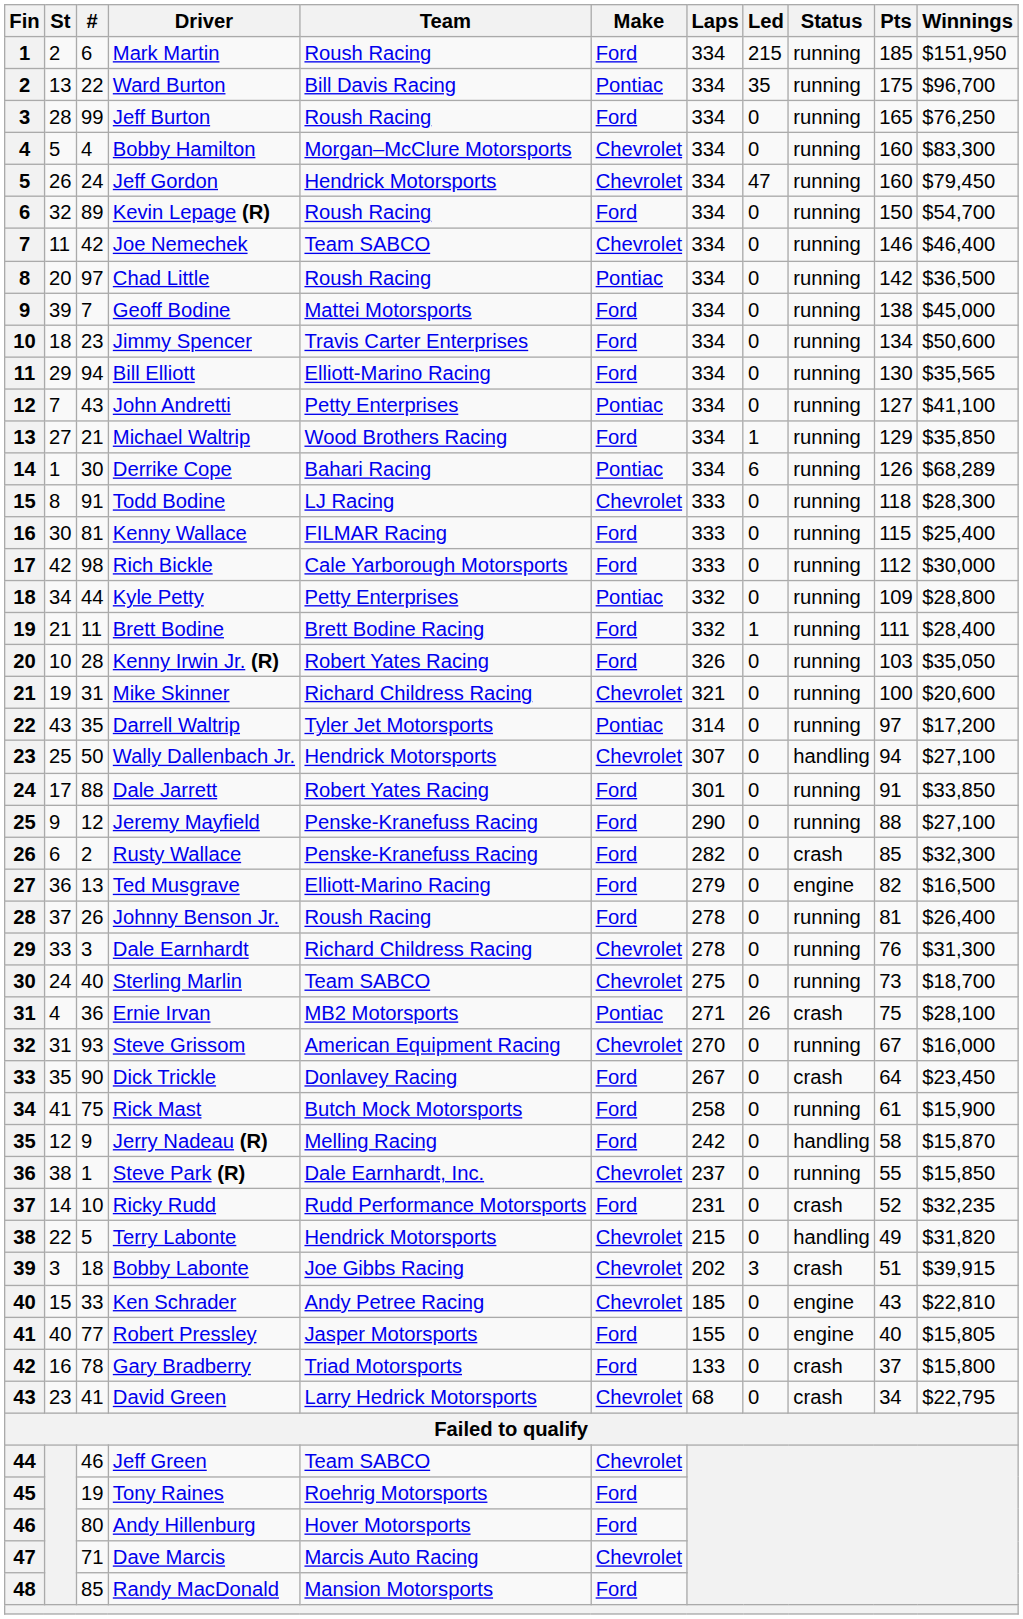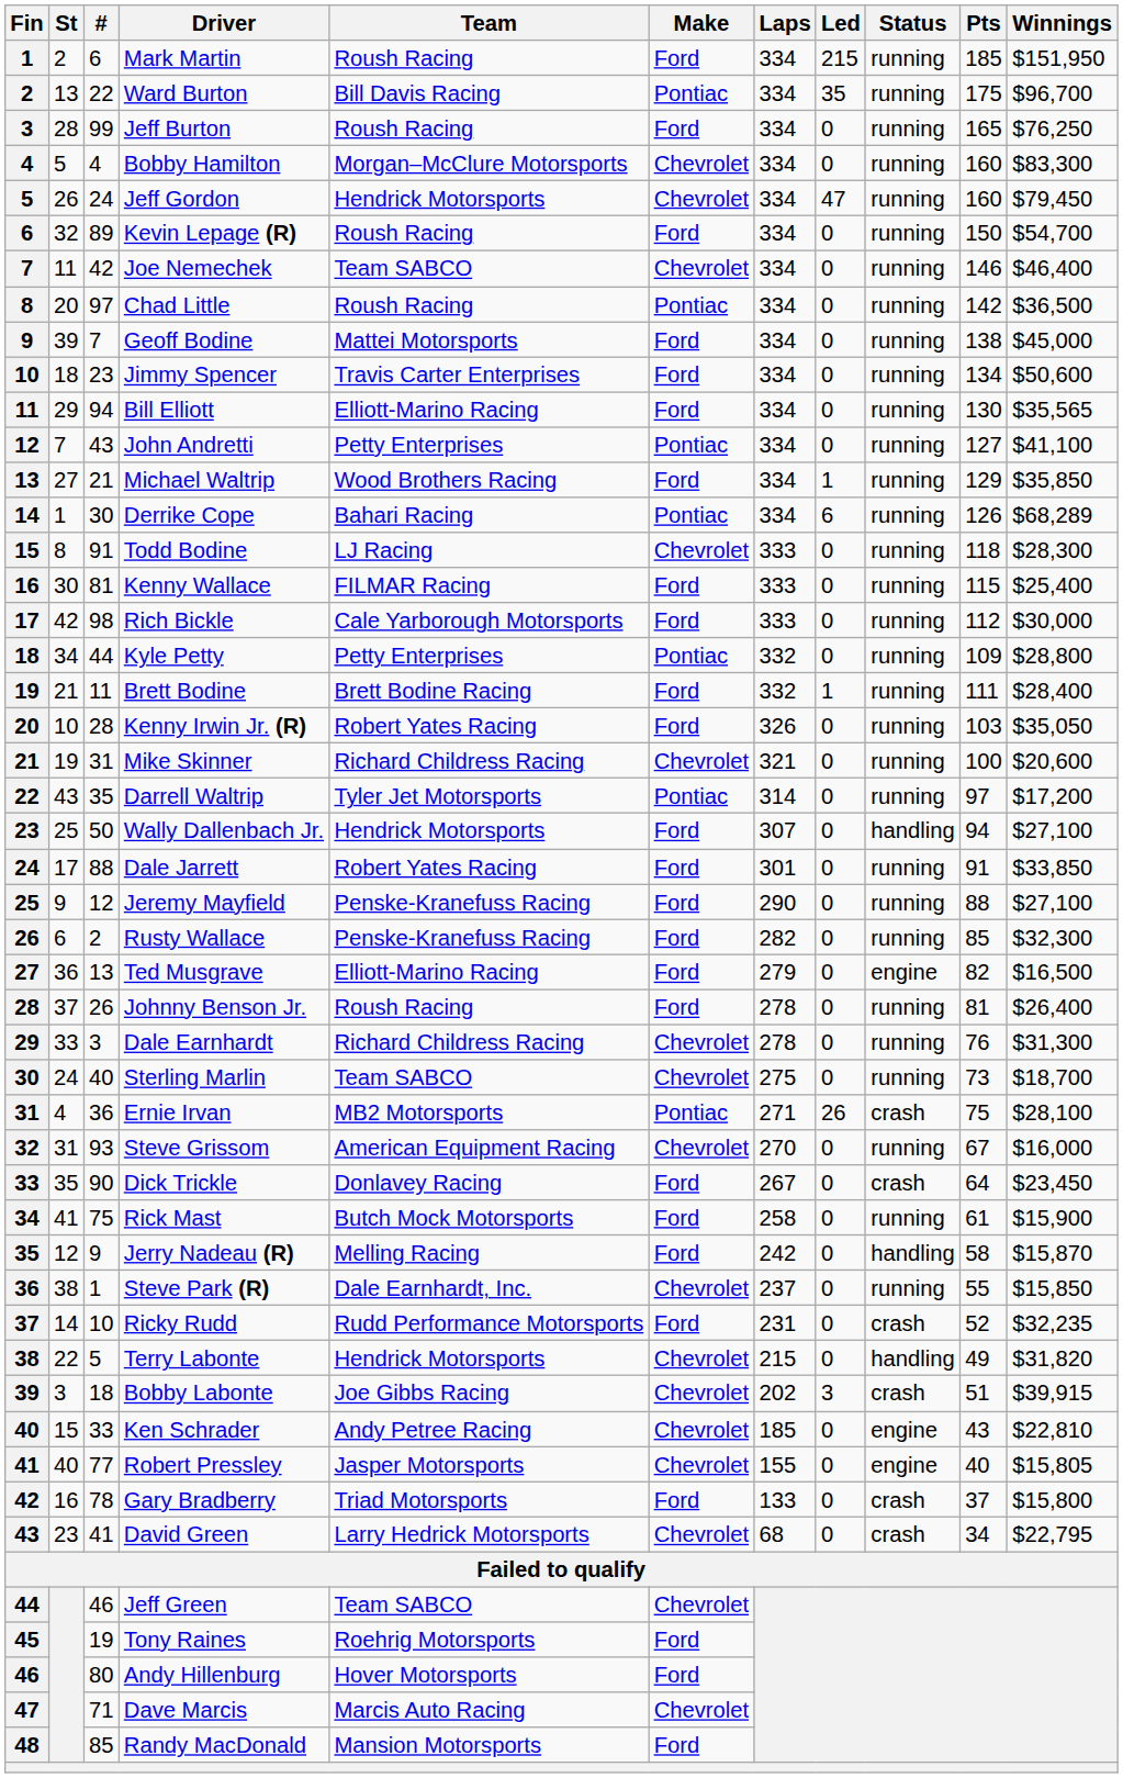 <table class="wikitable" style="font-size:95%">
 <tr>
 <th>Fin</th>
 <th>St</th>
 <th>#</th>
 <th>Driver</th>
 <th>Team</th>
 <th>Make</th>
 <th>Laps</th>
 <th>Led</th>
 <th>Status</th>
 <th>Pts</th>
 <th>Winnings</th>
 </tr>
 <tr>
 <th>1</th>
 <td>2</td>
 <td>6</td>
 <td><a href='#'>Mark Martin</a></td>
 <td><a href='#'>Roush Racing</a></td>
 <td><a href='#'>Ford</a></td>
 <td>334</td>
 <td>215</td>
 <td>running</td>
 <td>185</td>
 <td>$151,950</td>
 </tr>
 <tr>
 <th>2</th>
 <td>13</td>
 <td>22</td>
 <td><a href='#'>Ward Burton</a></td>
 <td><a href='#'>Bill Davis Racing</a></td>
 <td><a href='#'>Pontiac</a></td>
 <td>334</td>
 <td>35</td>
 <td>running</td>
 <td>175</td>
 <td>$96,700</td>
 </tr>
 <tr>
 <th>3</th>
 <td>28</td>
 <td>99</td>
 <td><a href='#'>Jeff Burton</a></td>
 <td><a href='#'>Roush Racing</a></td>
 <td><a href='#'>Ford</a></td>
 <td>334</td>
 <td>0</td>
 <td>running</td>
 <td>165</td>
 <td>$76,250</td>
 </tr>
 <tr>
 <th>4</th>
 <td>5</td>
 <td>4</td>
 <td><a href='#'>Bobby Hamilton</a></td>
 <td><a href='#'>Morgan–McClure Motorsports</a></td>
 <td><a href='#'>Chevrolet</a></td>
 <td>334</td>
 <td>0</td>
 <td>running</td>
 <td>160</td>
 <td>$83,300</td>
 </tr>
 <tr>
 <th>5</th>
 <td>26</td>
 <td>24</td>
 <td><a href='#'>Jeff Gordon</a></td>
 <td><a href='#'>Hendrick Motorsports</a></td>
 <td><a href='#'>Chevrolet</a></td>
 <td>334</td>
 <td>47</td>
 <td>running</td>
 <td>160</td>
 <td>$79,450</td>
 </tr>
 <tr>
 <th>6</th>
 <td>32</td>
 <td>89</td>
 <td><a href='#'>Kevin Lepage</a> <strong>(R)</strong></td>
 <td><a href='#'>Roush Racing</a></td>
 <td><a href='#'>Ford</a></td>
 <td>334</td>
 <td>0</td>
 <td>running</td>
 <td>150</td>
 <td>$54,700</td>
 </tr>
 <tr>
 <th>7</th>
 <td>11</td>
 <td>42</td>
 <td><a href='#'>Joe Nemechek</a></td>
 <td><a href='#'>Team SABCO</a></td>
 <td><a href='#'>Chevrolet</a></td>
 <td>334</td>
 <td>0</td>
 <td>running</td>
 <td>146</td>
 <td>$46,400</td>
 </tr>
 <tr>
 <th>8</th>
 <td>20</td>
 <td>97</td>
 <td><a href='#'>Chad Little</a></td>
 <td><a href='#'>Roush Racing</a></td>
 <td><a href='#'>Pontiac</a></td>
 <td>334</td>
 <td>0</td>
 <td>running</td>
 <td>142</td>
 <td>$36,500</td>
 </tr>
 <tr>
 <th>9</th>
 <td>39</td>
 <td>7</td>
 <td><a href='#'>Geoff Bodine</a></td>
 <td><a href='#'>Mattei Motorsports</a></td>
 <td><a href='#'>Ford</a></td>
 <td>334</td>
 <td>0</td>
 <td>running</td>
 <td>138</td>
 <td>$45,000</td>
 </tr>
 <tr>
 <th>10</th>
 <td>18</td>
 <td>23</td>
 <td><a href='#'>Jimmy Spencer</a></td>
 <td><a href='#'>Travis Carter Enterprises</a></td>
 <td><a href='#'>Ford</a></td>
 <td>334</td>
 <td>0</td>
 <td>running</td>
 <td>134</td>
 <td>$50,600</td>
 </tr>
 <tr>
 <th>11</th>
 <td>29</td>
 <td>94</td>
 <td><a href='#'>Bill Elliott</a></td>
 <td><a href='#'>Elliott-Marino Racing</a></td>
 <td><a href='#'>Ford</a></td>
 <td>334</td>
 <td>0</td>
 <td>running</td>
 <td>130</td>
 <td>$35,565</td>
 </tr>
 <tr>
 <th>12</th>
 <td>7</td>
 <td>43</td>
 <td><a href='#'>John Andretti</a></td>
 <td><a href='#'>Petty Enterprises</a></td>
 <td><a href='#'>Pontiac</a></td>
 <td>334</td>
 <td>0</td>
 <td>running</td>
 <td>127</td>
 <td>$41,100</td>
 </tr>
 <tr>
 <th>13</th>
 <td>27</td>
 <td>21</td>
 <td><a href='#'>Michael Waltrip</a></td>
 <td><a href='#'>Wood Brothers Racing</a></td>
 <td><a href='#'>Ford</a></td>
 <td>334</td>
 <td>1</td>
 <td>running</td>
 <td>129</td>
 <td>$35,850</td>
 </tr>
 <tr>
 <th>14</th>
 <td>1</td>
 <td>30</td>
 <td><a href='#'>Derrike Cope</a></td>
 <td><a href='#'>Bahari Racing</a></td>
 <td><a href='#'>Pontiac</a></td>
 <td>334</td>
 <td>6</td>
 <td>running</td>
 <td>126</td>
 <td>$68,289</td>
 </tr>
 <tr>
 <th>15</th>
 <td>8</td>
 <td>91</td>
 <td><a href='#'>Todd Bodine</a></td>
 <td><a href='#'>LJ Racing</a></td>
 <td><a href='#'>Chevrolet</a></td>
 <td>333</td>
 <td>0</td>
 <td>running</td>
 <td>118</td>
 <td>$28,300</td>
 </tr>
 <tr>
 <th>16</th>
 <td>30</td>
 <td>81</td>
 <td><a href='#'>Kenny Wallace</a></td>
 <td><a href='#'>FILMAR Racing</a></td>
 <td><a href='#'>Ford</a></td>
 <td>333</td>
 <td>0</td>
 <td>running</td>
 <td>115</td>
 <td>$25,400</td>
 </tr>
 <tr>
 <th>17</th>
 <td>42</td>
 <td>98</td>
 <td><a href='#'>Rich Bickle</a></td>
 <td><a href='#'>Cale Yarborough Motorsports</a></td>
 <td><a href='#'>Ford</a></td>
 <td>333</td>
 <td>0</td>
 <td>running</td>
 <td>112</td>
 <td>$30,000</td>
 </tr>
 <tr>
 <th>18</th>
 <td>34</td>
 <td>44</td>
 <td><a href='#'>Kyle Petty</a></td>
 <td><a href='#'>Petty Enterprises</a></td>
 <td><a href='#'>Pontiac</a></td>
 <td>332</td>
 <td>0</td>
 <td>running</td>
 <td>109</td>
 <td>$28,800</td>
 </tr>
 <tr>
 <th>19</th>
 <td>21</td>
 <td>11</td>
 <td><a href='#'>Brett Bodine</a></td>
 <td><a href='#'>Brett Bodine Racing</a></td>
 <td><a href='#'>Ford</a></td>
 <td>332</td>
 <td>1</td>
 <td>running</td>
 <td>111</td>
 <td>$28,400</td>
 </tr>
 <tr>
 <th>20</th>
 <td>10</td>
 <td>28</td>
 <td><a href='#'>Kenny Irwin Jr.</a> <strong>(R)</strong></td>
 <td><a href='#'>Robert Yates Racing</a></td>
 <td><a href='#'>Ford</a></td>
 <td>326</td>
 <td>0</td>
 <td>running</td>
 <td>103</td>
 <td>$35,050</td>
 </tr>
 <tr>
 <th>21</th>
 <td>19</td>
 <td>31</td>
 <td><a href='#'>Mike Skinner</a></td>
 <td><a href='#'>Richard Childress Racing</a></td>
 <td><a href='#'>Chevrolet</a></td>
 <td>321</td>
 <td>0</td>
 <td>running</td>
 <td>100</td>
 <td>$20,600</td>
 </tr>
 <tr>
 <th>22</th>
 <td>43</td>
 <td>35</td>
 <td><a href='#'>Darrell Waltrip</a></td>
 <td><a href='#'>Tyler Jet Motorsports</a></td>
 <td><a href='#'>Pontiac</a></td>
 <td>314</td>
 <td>0</td>
 <td>running</td>
 <td>97</td>
 <td>$17,200</td>
 </tr>
 <tr>
 <th>23</th>
 <td>25</td>
 <td>50</td>
 <td><a href='#'>Wally Dallenbach Jr.</a></td>
 <td><a href='#'>Hendrick Motorsports</a></td>
-<td><a href='#'>Chevrolet</a></td>
+<td><a href='#'>Ford</a></td>
 <td>307</td>
 <td>0</td>
 <td>handling</td>
 <td>94</td>
 <td>$27,100</td>
 </tr>
 <tr>
 <th>24</th>
 <td>17</td>
 <td>88</td>
 <td><a href='#'>Dale Jarrett</a></td>
 <td><a href='#'>Robert Yates Racing</a></td>
 <td><a href='#'>Ford</a></td>
 <td>301</td>
 <td>0</td>
 <td>running</td>
 <td>91</td>
 <td>$33,850</td>
 </tr>
 <tr>
 <th>25</th>
 <td>9</td>
 <td>12</td>
 <td><a href='#'>Jeremy Mayfield</a></td>
 <td><a href='#'>Penske-Kranefuss Racing</a></td>
 <td><a href='#'>Ford</a></td>
 <td>290</td>
 <td>0</td>
 <td>running</td>
 <td>88</td>
 <td>$27,100</td>
 </tr>
 <tr>
 <th>26</th>
 <td>6</td>
 <td>2</td>
 <td><a href='#'>Rusty Wallace</a></td>
 <td><a href='#'>Penske-Kranefuss Racing</a></td>
 <td><a href='#'>Ford</a></td>
 <td>282</td>
 <td>0</td>
-<td>crash</td>
+<td>running</td>
 <td>85</td>
 <td>$32,300</td>
 </tr>
 <tr>
 <th>27</th>
 <td>36</td>
 <td>13</td>
 <td><a href='#'>Ted Musgrave</a></td>
 <td><a href='#'>Elliott-Marino Racing</a></td>
 <td><a href='#'>Ford</a></td>
 <td>279</td>
 <td>0</td>
 <td>engine</td>
 <td>82</td>
 <td>$16,500</td>
 </tr>
 <tr>
 <th>28</th>
 <td>37</td>
 <td>26</td>
 <td><a href='#'>Johnny Benson Jr.</a></td>
 <td><a href='#'>Roush Racing</a></td>
 <td><a href='#'>Ford</a></td>
 <td>278</td>
 <td>0</td>
 <td>running</td>
 <td>81</td>
 <td>$26,400</td>
 </tr>
 <tr>
 <th>29</th>
 <td>33</td>
 <td>3</td>
 <td><a href='#'>Dale Earnhardt</a></td>
 <td><a href='#'>Richard Childress Racing</a></td>
 <td><a href='#'>Chevrolet</a></td>
 <td>278</td>
 <td>0</td>
 <td>running</td>
 <td>76</td>
 <td>$31,300</td>
 </tr>
 <tr>
 <th>30</th>
 <td>24</td>
 <td>40</td>
 <td><a href='#'>Sterling Marlin</a></td>
 <td><a href='#'>Team SABCO</a></td>
 <td><a href='#'>Chevrolet</a></td>
 <td>275</td>
 <td>0</td>
 <td>running</td>
 <td>73</td>
 <td>$18,700</td>
 </tr>
 <tr>
 <th>31</th>
 <td>4</td>
 <td>36</td>
 <td><a href='#'>Ernie Irvan</a></td>
 <td><a href='#'>MB2 Motorsports</a></td>
 <td><a href='#'>Pontiac</a></td>
 <td>271</td>
 <td>26</td>
 <td>crash</td>
 <td>75</td>
 <td>$28,100</td>
 </tr>
 <tr>
 <th>32</th>
 <td>31</td>
 <td>93</td>
 <td><a href='#'>Steve Grissom</a></td>
 <td><a href='#'>American Equipment Racing</a></td>
 <td><a href='#'>Chevrolet</a></td>
 <td>270</td>
 <td>0</td>
 <td>running</td>
 <td>67</td>
 <td>$16,000</td>
 </tr>
 <tr>
 <th>33</th>
 <td>35</td>
 <td>90</td>
 <td><a href='#'>Dick Trickle</a></td>
 <td><a href='#'>Donlavey Racing</a></td>
 <td><a href='#'>Ford</a></td>
 <td>267</td>
 <td>0</td>
 <td>crash</td>
 <td>64</td>
 <td>$23,450</td>
 </tr>
 <tr>
 <th>34</th>
 <td>41</td>
 <td>75</td>
 <td><a href='#'>Rick Mast</a></td>
 <td><a href='#'>Butch Mock Motorsports</a></td>
 <td><a href='#'>Ford</a></td>
 <td>258</td>
 <td>0</td>
 <td>running</td>
 <td>61</td>
 <td>$15,900</td>
 </tr>
 <tr>
 <th>35</th>
 <td>12</td>
 <td>9</td>
 <td><a href='#'>Jerry Nadeau</a> <strong>(R)</strong></td>
 <td><a href='#'>Melling Racing</a></td>
 <td><a href='#'>Ford</a></td>
 <td>242</td>
 <td>0</td>
 <td>handling</td>
 <td>58</td>
 <td>$15,870</td>
 </tr>
 <tr>
 <th>36</th>
 <td>38</td>
 <td>1</td>
 <td><a href='#'>Steve Park</a> <strong>(R)</strong></td>
 <td><a href='#'>Dale Earnhardt, Inc.</a></td>
 <td><a href='#'>Chevrolet</a></td>
 <td>237</td>
 <td>0</td>
 <td>running</td>
 <td>55</td>
 <td>$15,850</td>
 </tr>
 <tr>
 <th>37</th>
 <td>14</td>
 <td>10</td>
 <td><a href='#'>Ricky Rudd</a></td>
 <td><a href='#'>Rudd Performance Motorsports</a></td>
 <td><a href='#'>Ford</a></td>
 <td>231</td>
 <td>0</td>
 <td>crash</td>
 <td>52</td>
 <td>$32,235</td>
 </tr>
 <tr>
 <th>38</th>
 <td>22</td>
 <td>5</td>
 <td><a href='#'>Terry Labonte</a></td>
 <td><a href='#'>Hendrick Motorsports</a></td>
 <td><a href='#'>Chevrolet</a></td>
 <td>215</td>
 <td>0</td>
 <td>handling</td>
 <td>49</td>
 <td>$31,820</td>
 </tr>
 <tr>
 <th>39</th>
 <td>3</td>
 <td>18</td>
 <td><a href='#'>Bobby Labonte</a></td>
 <td><a href='#'>Joe Gibbs Racing</a></td>
 <td><a href='#'>Chevrolet</a></td>
 <td>202</td>
 <td>3</td>
 <td>crash</td>
 <td>51</td>
 <td>$39,915</td>
 </tr>
 <tr>
 <th>40</th>
 <td>15</td>
 <td>33</td>
 <td><a href='#'>Ken Schrader</a></td>
 <td><a href='#'>Andy Petree Racing</a></td>
 <td><a href='#'>Chevrolet</a></td>
 <td>185</td>
 <td>0</td>
 <td>engine</td>
 <td>43</td>
 <td>$22,810</td>
 </tr>
 <tr>
 <th>41</th>
 <td>40</td>
 <td>77</td>
 <td><a href='#'>Robert Pressley</a></td>
 <td><a href='#'>Jasper Motorsports</a></td>
-<td><a href='#'>Ford</a></td>
+<td><a href='#'>Chevrolet</a></td>
 <td>155</td>
 <td>0</td>
 <td>engine</td>
 <td>40</td>
 <td>$15,805</td>
 </tr>
 <tr>
 <th>42</th>
 <td>16</td>
 <td>78</td>
 <td><a href='#'>Gary Bradberry</a></td>
 <td><a href='#'>Triad Motorsports</a></td>
 <td><a href='#'>Ford</a></td>
 <td>133</td>
 <td>0</td>
 <td>crash</td>
 <td>37</td>
 <td>$15,800</td>
 </tr>
 <tr>
 <th>43</th>
 <td>23</td>
 <td>41</td>
 <td><a href='#'>David Green</a></td>
 <td><a href='#'>Larry Hedrick Motorsports</a></td>
 <td><a href='#'>Chevrolet</a></td>
 <td>68</td>
 <td>0</td>
 <td>crash</td>
 <td>34</td>
 <td>$22,795</td>
 </tr>
 <tr>
 <th colspan="11">Failed to qualify</th>
 </tr>
 <tr>
 <th>44</th>
 <th rowspan="5"></th>
 <td>46</td>
 <td><a href='#'>Jeff Green</a></td>
 <td><a href='#'>Team SABCO</a></td>
 <td><a href='#'>Chevrolet</a></td>
 <th colspan="5" rowspan="5"></th>
 </tr>
 <tr>
 <th>45</th>
 <td>19</td>
 <td><a href='#'>Tony Raines</a></td>
 <td><a href='#'>Roehrig Motorsports</a></td>
 <td><a href='#'>Ford</a></td>
 </tr>
 <tr>
 <th>46</th>
 <td>80</td>
 <td><a href='#'>Andy Hillenburg</a></td>
 <td><a href='#'>Hover Motorsports</a></td>
 <td><a href='#'>Ford</a></td>
 </tr>
 <tr>
 <th>47</th>
 <td>71</td>
 <td><a href='#'>Dave Marcis</a></td>
 <td><a href='#'>Marcis Auto Racing</a></td>
 <td><a href='#'>Chevrolet</a></td>
 </tr>
 <tr>
 <th>48</th>
 <td>85</td>
 <td><a href='#'>Randy MacDonald</a></td>
 <td><a href='#'>Mansion Motorsports</a></td>
 <td><a href='#'>Ford</a></td>
 </tr>
 <tr>
 <th colspan="11"></th>
 </tr>
 </table>
